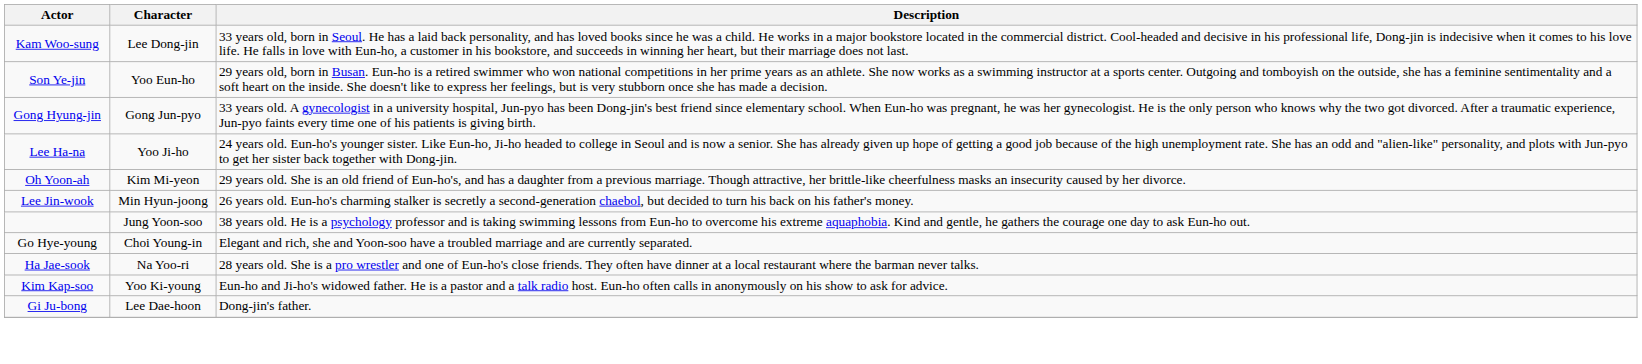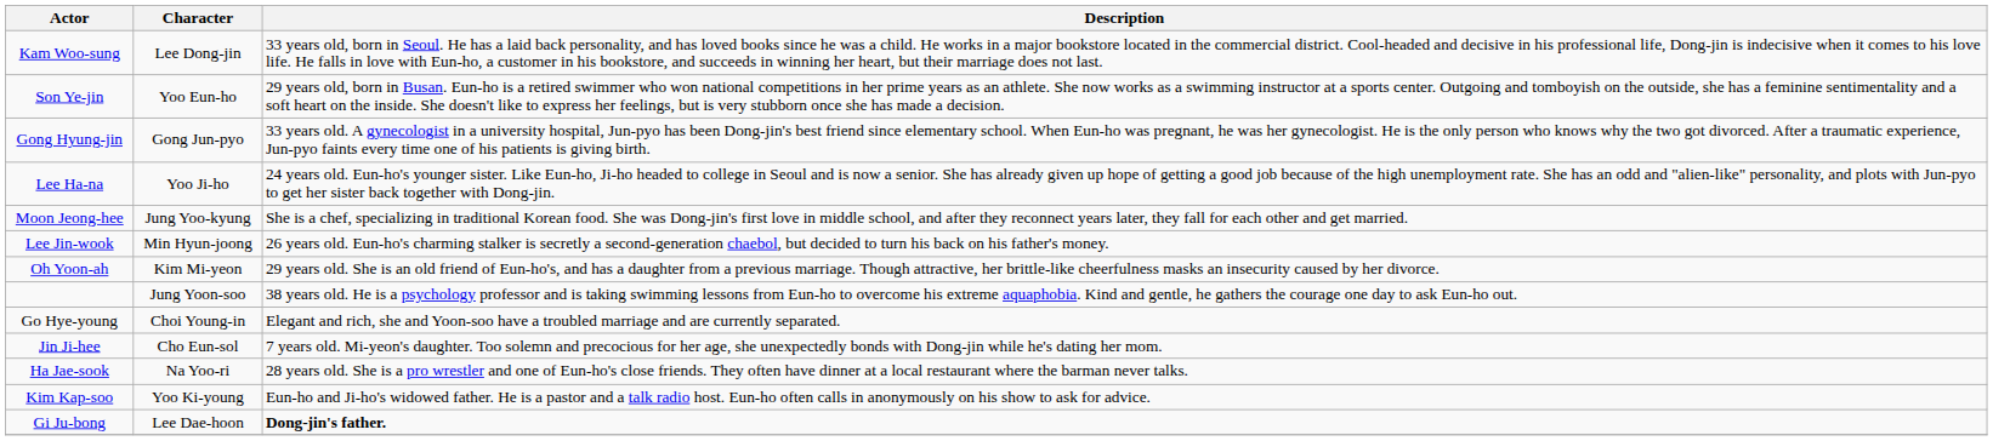 <table class="wikitable" style="text-align: center">
 <tr>
 <th width="120">Actor</th>
 <th width="120">Character</th>
 <th>Description</th>
 </tr>
 <tr>
 <td><a href='#'>Kam Woo-sung</a></td>
 <td>Lee Dong-jin</td>
 <td align=left>33 years old, born in <a href='#'>Seoul</a>. He has a laid back personality, and has loved books since he was a child. He works in a major bookstore located in the commercial district. Cool-headed and decisive in his professional life, Dong-jin is indecisive when it comes to his love life. He falls in love with Eun-ho, a customer in his bookstore, and succeeds in winning her heart, but their marriage does not last.</td>
 </tr>
 <tr>
 <td><a href='#'>Son Ye-jin</a></td>
 <td>Yoo Eun-ho</td>
 <td align=left>29 years old, born in <a href='#'>Busan</a>. Eun-ho is a retired swimmer who won national competitions in her prime years as an athlete. She now works as a swimming instructor at a sports center. Outgoing and tomboyish on the outside, she has a feminine sentimentality and a soft heart on the inside. She doesn't like to express her feelings, but is very stubborn once she has made a decision.</td>
 </tr>
 <tr>
 <td><a href='#'>Gong Hyung-jin</a></td>
 <td>Gong Jun-pyo</td>
 <td align=left>33 years old. A <a href='#'>gynecologist</a> in a university hospital, Jun-pyo has been Dong-jin's best friend since elementary school. When Eun-ho was pregnant, he was her gynecologist. He is the only person who knows why the two got divorced. After a traumatic experience, Jun-pyo faints every time one of his patients is giving birth.</td>
 </tr>
 <tr>
 <td><a href='#'>Lee Ha-na</a></td>
 <td>Yoo Ji-ho</td>
 <td align=left>24 years old. Eun-ho's younger sister. Like Eun-ho, Ji-ho headed to college in Seoul and is now a senior. She has already given up hope of getting a good job because of the high unemployment rate. She has an odd and "alien-like" personality, and plots with Jun-pyo to get her sister back together with Dong-jin.</td>
 </tr>
 <tr>
-<td><a href='#'>Oh Yoon-ah</a></td>
-<td>Kim Mi-yeon</td>
-<td align=left>29 years old. She is an old friend of Eun-ho's, and has a daughter from a previous marriage. Though attractive, her brittle-like cheerfulness masks an insecurity caused by her divorce.</td>
+<td><a href='#'>Moon Jeong-hee</a></td>
+<td>Jung Yoo-kyung</td>
+<td align=left>She is a chef, specializing in traditional Korean food. She was Dong-jin's first love in middle school, and after they reconnect years later, they fall for each other and get married.</td>
 </tr>
 <tr>
 <td><a href='#'>Lee Jin-wook</a></td>
 <td>Min Hyun-joong</td>
 <td align=left>26 years old. Eun-ho's charming stalker is secretly a second-generation <a href='#'>chaebol</a>, but decided to turn his back on his father's money.</td>
+</tr>
+<tr>
+<td><a href='#'>Oh Yoon-ah</a></td>
+<td>Kim Mi-yeon</td>
+<td align=left>29 years old. She is an old friend of Eun-ho's, and has a daughter from a previous marriage. Though attractive, her brittle-like cheerfulness masks an insecurity caused by her divorce.</td>
 </tr>
 <tr>
 <td></td>
 <td>Jung Yoon-soo</td>
 <td align=left>38 years old. He is a <a href='#'>psychology</a> professor and is taking swimming lessons from Eun-ho to overcome his extreme <a href='#'>aquaphobia</a>. Kind and gentle, he gathers the courage one day to ask Eun-ho out.</td>
 </tr>
 <tr>
 <td>Go Hye-young</td>
 <td>Choi Young-in</td>
 <td align=left>Elegant and rich, she and Yoon-soo have a troubled marriage and are currently separated.</td>
+</tr>
+<tr>
+<td><a href='#'>Jin Ji-hee</a></td>
+<td>Cho Eun-sol</td>
+<td align=left>7 years old. Mi-yeon's daughter. Too solemn and precocious for her age, she unexpectedly bonds with Dong-jin while he's dating her mom.</td>
 </tr>
 <tr>
 <td><a href='#'>Ha Jae-sook</a></td>
 <td>Na Yoo-ri</td>
 <td align=left>28 years old. She is a <a href='#'>pro wrestler</a> and one of Eun-ho's close friends. They often have dinner at a local restaurant where the barman never talks.</td>
 </tr>
 <tr>
 <td><a href='#'>Kim Kap-soo</a></td>
 <td>Yoo Ki-young</td>
 <td align=left>Eun-ho and Ji-ho's widowed father. He is a pastor and a <a href='#'>talk radio</a> host. Eun-ho often calls in anonymously on his show to ask for advice.</td>
 </tr>
 <tr>
 <td><a href='#'>Gi Ju-bong</a></td>
 <td>Lee Dae-hoon</td>
-<td align=left>Dong-jin's father.</td>
+<td align=left><strong>Dong-jin's father.</strong></td>
 </tr>
 <tr>
 </tr>
 </table>
